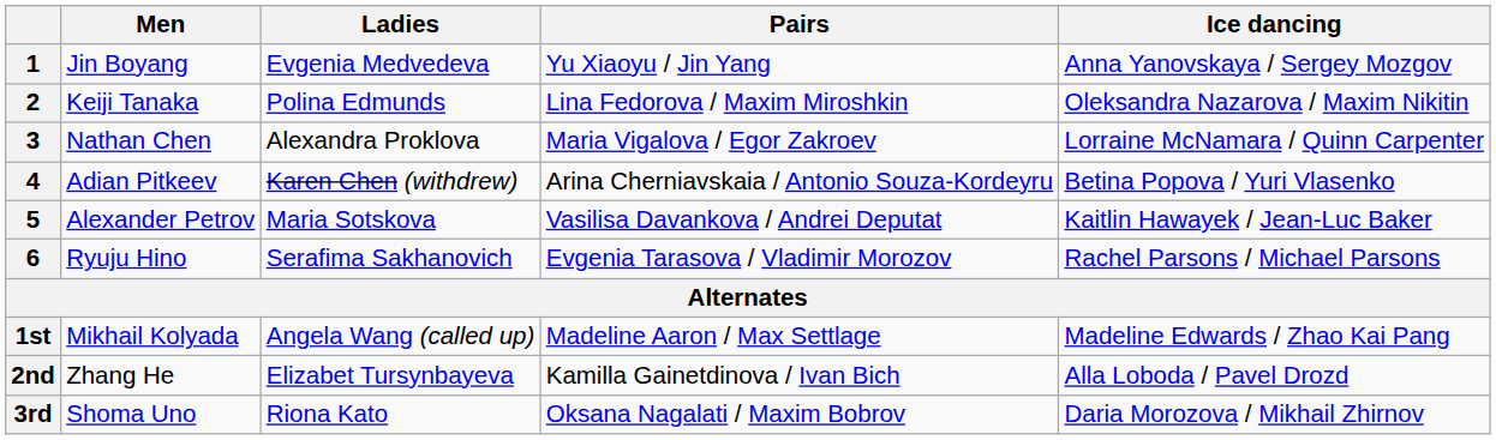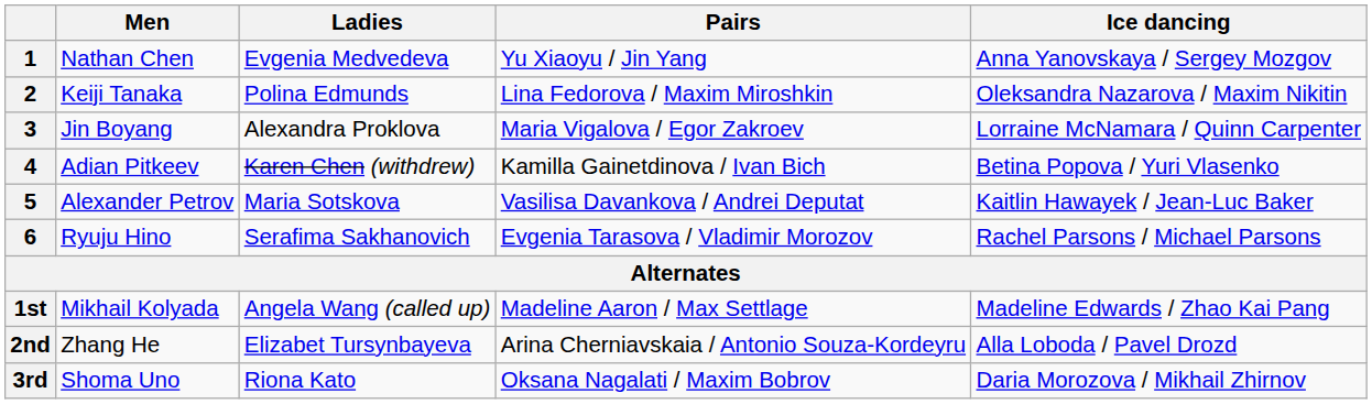 <table class="wikitable">
 <tr>
 <th></th>
 <th>Men</th>
 <th>Ladies</th>
 <th>Pairs</th>
 <th>Ice dancing</th>
 </tr>
 <tr>
 <th>1</th>
-<td> <a href='#'>Jin Boyang</a></td>
+<td> <a href='#'>Nathan Chen</a></td>
 <td> <a href='#'>Evgenia Medvedeva</a></td>
 <td> <a href='#'>Yu Xiaoyu</a> / <a href='#'>Jin Yang</a></td>
 <td> <a href='#'>Anna Yanovskaya</a> / <a href='#'>Sergey Mozgov</a></td>
 </tr>
 <tr>
 <th>2</th>
 <td> <a href='#'>Keiji Tanaka</a></td>
 <td> <a href='#'>Polina Edmunds</a></td>
 <td> <a href='#'>Lina Fedorova</a> / <a href='#'>Maxim Miroshkin</a></td>
 <td> <a href='#'>Oleksandra Nazarova</a> / <a href='#'>Maxim Nikitin</a></td>
 </tr>
 <tr>
 <th>3</th>
-<td> <a href='#'>Nathan Chen</a></td>
+<td> <a href='#'>Jin Boyang</a></td>
 <td> Alexandra Proklova</td>
 <td> <a href='#'>Maria Vigalova</a> / <a href='#'>Egor Zakroev</a></td>
 <td> <a href='#'>Lorraine McNamara</a> / <a href='#'>Quinn Carpenter</a></td>
 </tr>
 <tr>
 <th>4</th>
 <td> <a href='#'>Adian Pitkeev</a></td>
 <td> <s><a href='#'>Karen Chen</a></s> <em>(withdrew)</em></td>
-<td> Arina Cherniavskaia / <a href='#'>Antonio Souza-Kordeyru</a></td>
+<td> Kamilla Gainetdinova / <a href='#'>Ivan Bich</a></td>
 <td> <a href='#'>Betina Popova</a> / <a href='#'>Yuri Vlasenko</a></td>
 </tr>
 <tr>
 <th>5</th>
 <td> <a href='#'>Alexander Petrov</a></td>
 <td> <a href='#'>Maria Sotskova</a></td>
 <td> <a href='#'>Vasilisa Davankova</a> / <a href='#'>Andrei Deputat</a></td>
 <td> <a href='#'>Kaitlin Hawayek</a> / <a href='#'>Jean-Luc Baker</a></td>
 </tr>
 <tr>
 <th>6</th>
 <td> <a href='#'>Ryuju Hino</a></td>
 <td> <a href='#'>Serafima Sakhanovich</a></td>
 <td> <a href='#'>Evgenia Tarasova</a> / <a href='#'>Vladimir Morozov</a></td>
 <td> <a href='#'>Rachel Parsons</a> / <a href='#'>Michael Parsons</a></td>
 </tr>
 <tr>
 <th colspan=5 align=center>Alternates</th>
 </tr>
 <tr>
 <th>1st</th>
 <td> <a href='#'>Mikhail Kolyada</a></td>
 <td> <a href='#'>Angela Wang</a> <em>(called up)</em></td>
 <td> <a href='#'>Madeline Aaron</a> / <a href='#'>Max Settlage</a></td>
 <td> <a href='#'>Madeline Edwards</a> / <a href='#'>Zhao Kai Pang</a></td>
 </tr>
 <tr>
 <th>2nd</th>
 <td> Zhang He</td>
 <td> <a href='#'>Elizabet Tursynbayeva</a></td>
-<td> Kamilla Gainetdinova / <a href='#'>Ivan Bich</a></td>
+<td> Arina Cherniavskaia / <a href='#'>Antonio Souza-Kordeyru</a></td>
 <td> <a href='#'>Alla Loboda</a> / <a href='#'>Pavel Drozd</a></td>
 </tr>
 <tr>
 <th>3rd</th>
 <td> <a href='#'>Shoma Uno</a></td>
 <td> <a href='#'>Riona Kato</a></td>
 <td> <a href='#'>Oksana Nagalati</a> / <a href='#'>Maxim Bobrov</a></td>
 <td> <a href='#'>Daria Morozova</a> / <a href='#'>Mikhail Zhirnov</a></td>
 </tr>
 </table>
